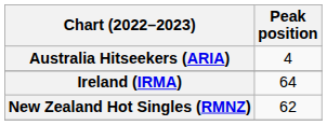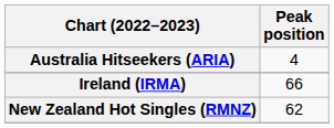 <table class="wikitable sortable plainrowheaders" style="text-align:center">
 <tr>
 <th scope="col">Chart (2022–2023)</th>
 <th scope="col">Peak<br>position</th>
 </tr>
 <tr>
 <th scope="row">Australia Hitseekers (<a href='#'>ARIA</a>)</th>
 <td>4</td>
 </tr>
 <tr>
 </tr>
 <tr>
 </tr>
 <tr>
 <th scope="row">Ireland (<a href='#'>IRMA</a>)</th>
-<td>64</td>
+<td>66</td>
 </tr>
 <tr>
 <th scope="row">New Zealand Hot Singles (<a href='#'>RMNZ</a>)</th>
 <td>62</td>
 </tr>
 <tr>
 </tr>
 <tr>
 </tr>
 <tr>
 </tr>
 <tr>
 </tr>
 <tr>
 </tr>
 </table>
